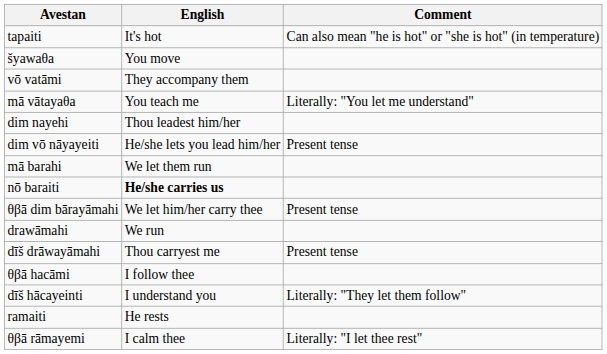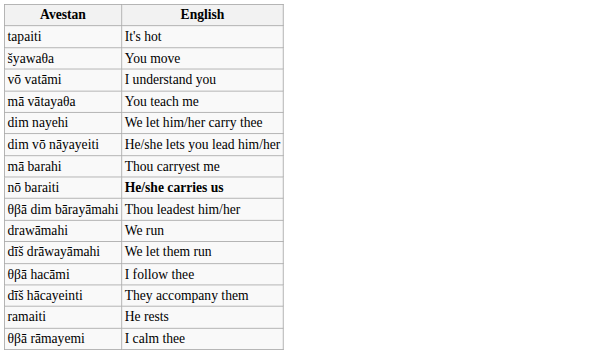 <table class="wikitable">
 <tr>
 <th>Avestan</th>
 <th>English</th>
-<th>Comment</th>
 </tr>
 <tr>
 <td>tapaiti</td>
 <td>It's hot</td>
-<td>Can also mean "he is hot" or "she is hot" (in temperature)</td>
 </tr>
 <tr>
 <td>šyawaθa</td>
 <td>You move</td>
-<td></td>
 </tr>
 <tr>
 <td>vō vatāmi</td>
-<td>They accompany them</td>
-<td></td>
+<td>I understand you</td>
 </tr>
 <tr>
 <td>mā vātayaθa</td>
 <td>You teach me</td>
-<td>Literally: "You let me understand"</td>
 </tr>
 <tr>
 <td>dim nayehi</td>
-<td>Thou leadest him/her</td>
-<td></td>
+<td>We let him/her carry thee</td>
 </tr>
 <tr>
 <td>dim vō nāyayeiti</td>
 <td>He/she lets you lead him/her</td>
-<td>Present tense</td>
 </tr>
 <tr>
 <td>mā barahi</td>
-<td>We let them run</td>
-<td></td>
+<td>Thou carryest me</td>
 </tr>
 <tr>
 <td>nō baraiti</td>
 <td><strong>He/she carries us</strong></td>
-<td></td>
 </tr>
 <tr>
 <td>θβā dim bārayāmahi</td>
-<td>We let him/her carry thee</td>
-<td>Present tense</td>
+<td>Thou leadest him/her</td>
 </tr>
 <tr>
 <td>drawāmahi</td>
 <td>We run</td>
-<td></td>
 </tr>
 <tr>
 <td>dīš drāwayāmahi</td>
-<td>Thou carryest me</td>
-<td>Present tense</td>
+<td>We let them run</td>
 </tr>
 <tr>
 <td>θβā hacāmi</td>
 <td>I follow thee</td>
-<td></td>
 </tr>
 <tr>
 <td>dīš hācayeinti</td>
-<td>I understand you</td>
-<td>Literally: "They let them follow"</td>
+<td>They accompany them</td>
 </tr>
 <tr>
 <td>ramaiti</td>
 <td>He rests</td>
-<td></td>
 </tr>
 <tr>
 <td>θβā rāmayemi</td>
 <td>I calm thee</td>
-<td>Literally: "I let thee rest"</td>
 </tr>
 </table>
